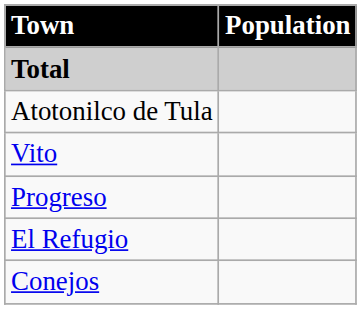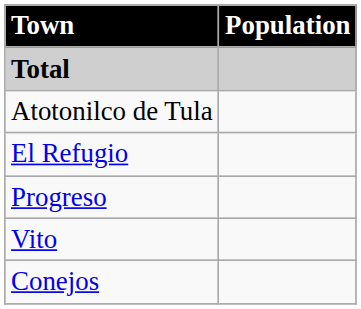 <table class="wikitable">
 <tr style="background:#000000; color:#FFFFFF;">
 <td><strong>Town</strong></td>
 <td><strong>Population</strong></td>
 </tr>
 <tr style="background:#CFCFCF;">
 <td><strong>Total</strong></td>
 <td></td>
 </tr>
 <tr>
 <td>Atotonilco de Tula</td>
 <td></td>
 </tr>
 <tr>
-<td><a href='#'>Vito</a></td>
+<td><a href='#'>El Refugio</a></td>
 <td></td>
 </tr>
 <tr>
 <td><a href='#'>Progreso</a></td>
 <td></td>
 </tr>
 <tr>
-<td><a href='#'>El Refugio</a></td>
+<td><a href='#'>Vito</a></td>
 <td></td>
 </tr>
 <tr>
 <td><a href='#'>Conejos</a></td>
 <td></td>
 </tr>
 </table>
